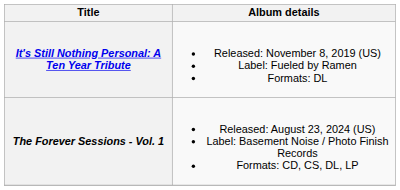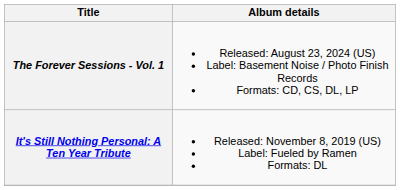 <table class="wikitable plainrowheaders" style="text-align:center;">
 <tr>
 <th scope="col" style="width:15em;">Title</th>
 <th scope="col" style="width:20em;">Album details</th>
 </tr>
 <tr>
+<th scope="row"><em>The Forever Sessions - Vol. 1</em></th>
+<td><br><ul><li>Released: August 23, 2024 <span>(US)</span></li><li>Label: Basement Noise / Photo Finish Records</li><li>Formats: CD, CS, DL, LP</li></ul></td>
+</tr>
+<tr>
 <th scope="row"><em><a href='#'>It's Still Nothing Personal: A Ten Year Tribute</a></em></th>
 <td><br><ul><li>Released: November 8, 2019 <span>(US)</span></li><li>Label: Fueled by Ramen</li><li>Formats: DL</li></ul></td>
 </tr>
 <tr>
-<th scope="row"><em>The Forever Sessions - Vol. 1</em></th>
-<td><br><ul><li>Released: August 23, 2024 <span>(US)</span></li><li>Label: Basement Noise / Photo Finish Records</li><li>Formats: CD, CS, DL, LP</li></ul></td>
-</tr>
-<tr>
 </tr>
 </table>
